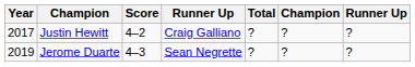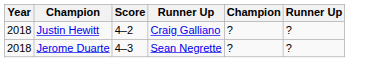 <table class="wikitable">
 <tr>
 <th>Year</th>
 <th>Champion</th>
 <th>Score</th>
 <th>Runner Up</th>
-<th>Total</th>
 <th>Champion</th>
 <th>Runner Up</th>
 </tr>
 <tr>
-<td>2017</td>
+<td>2018</td>
 <td> <a href='#'>Justin Hewitt</a></td>
 <td>4–2</td>
 <td> <a href='#'>Craig Galliano</a></td>
 <td>?</td>
 <td>?</td>
-<td>?</td>
 </tr>
 <tr>
-<td>2019</td>
+<td>2018</td>
 <td> <a href='#'>Jerome Duarte</a></td>
 <td>4–3</td>
 <td> <a href='#'>Sean Negrette</a></td>
 <td>?</td>
 <td>?</td>
-<td>?</td>
 </tr>
 </table>
